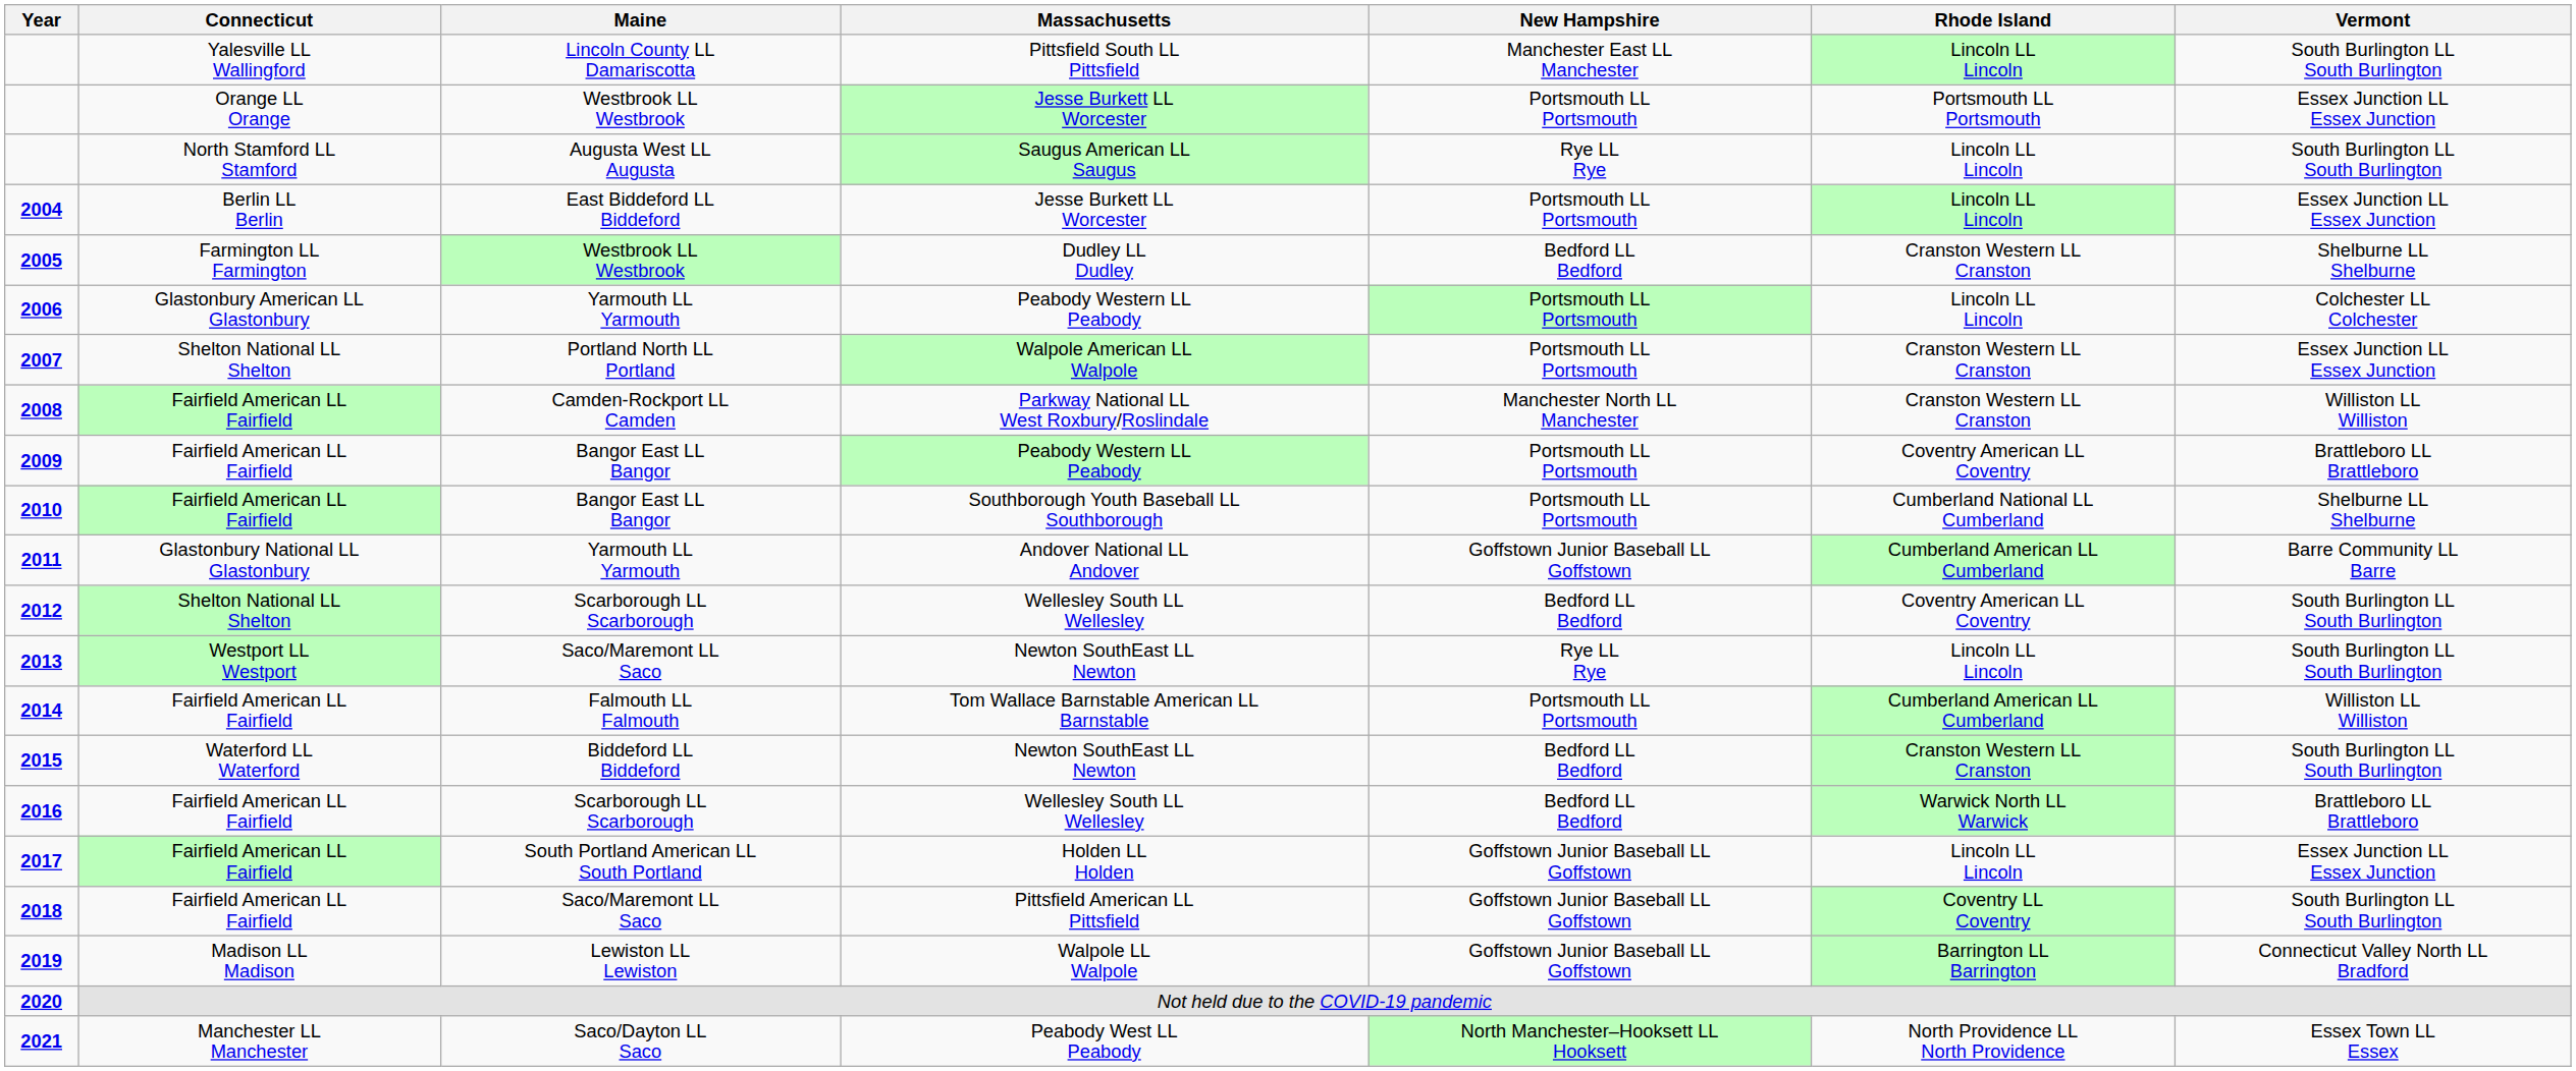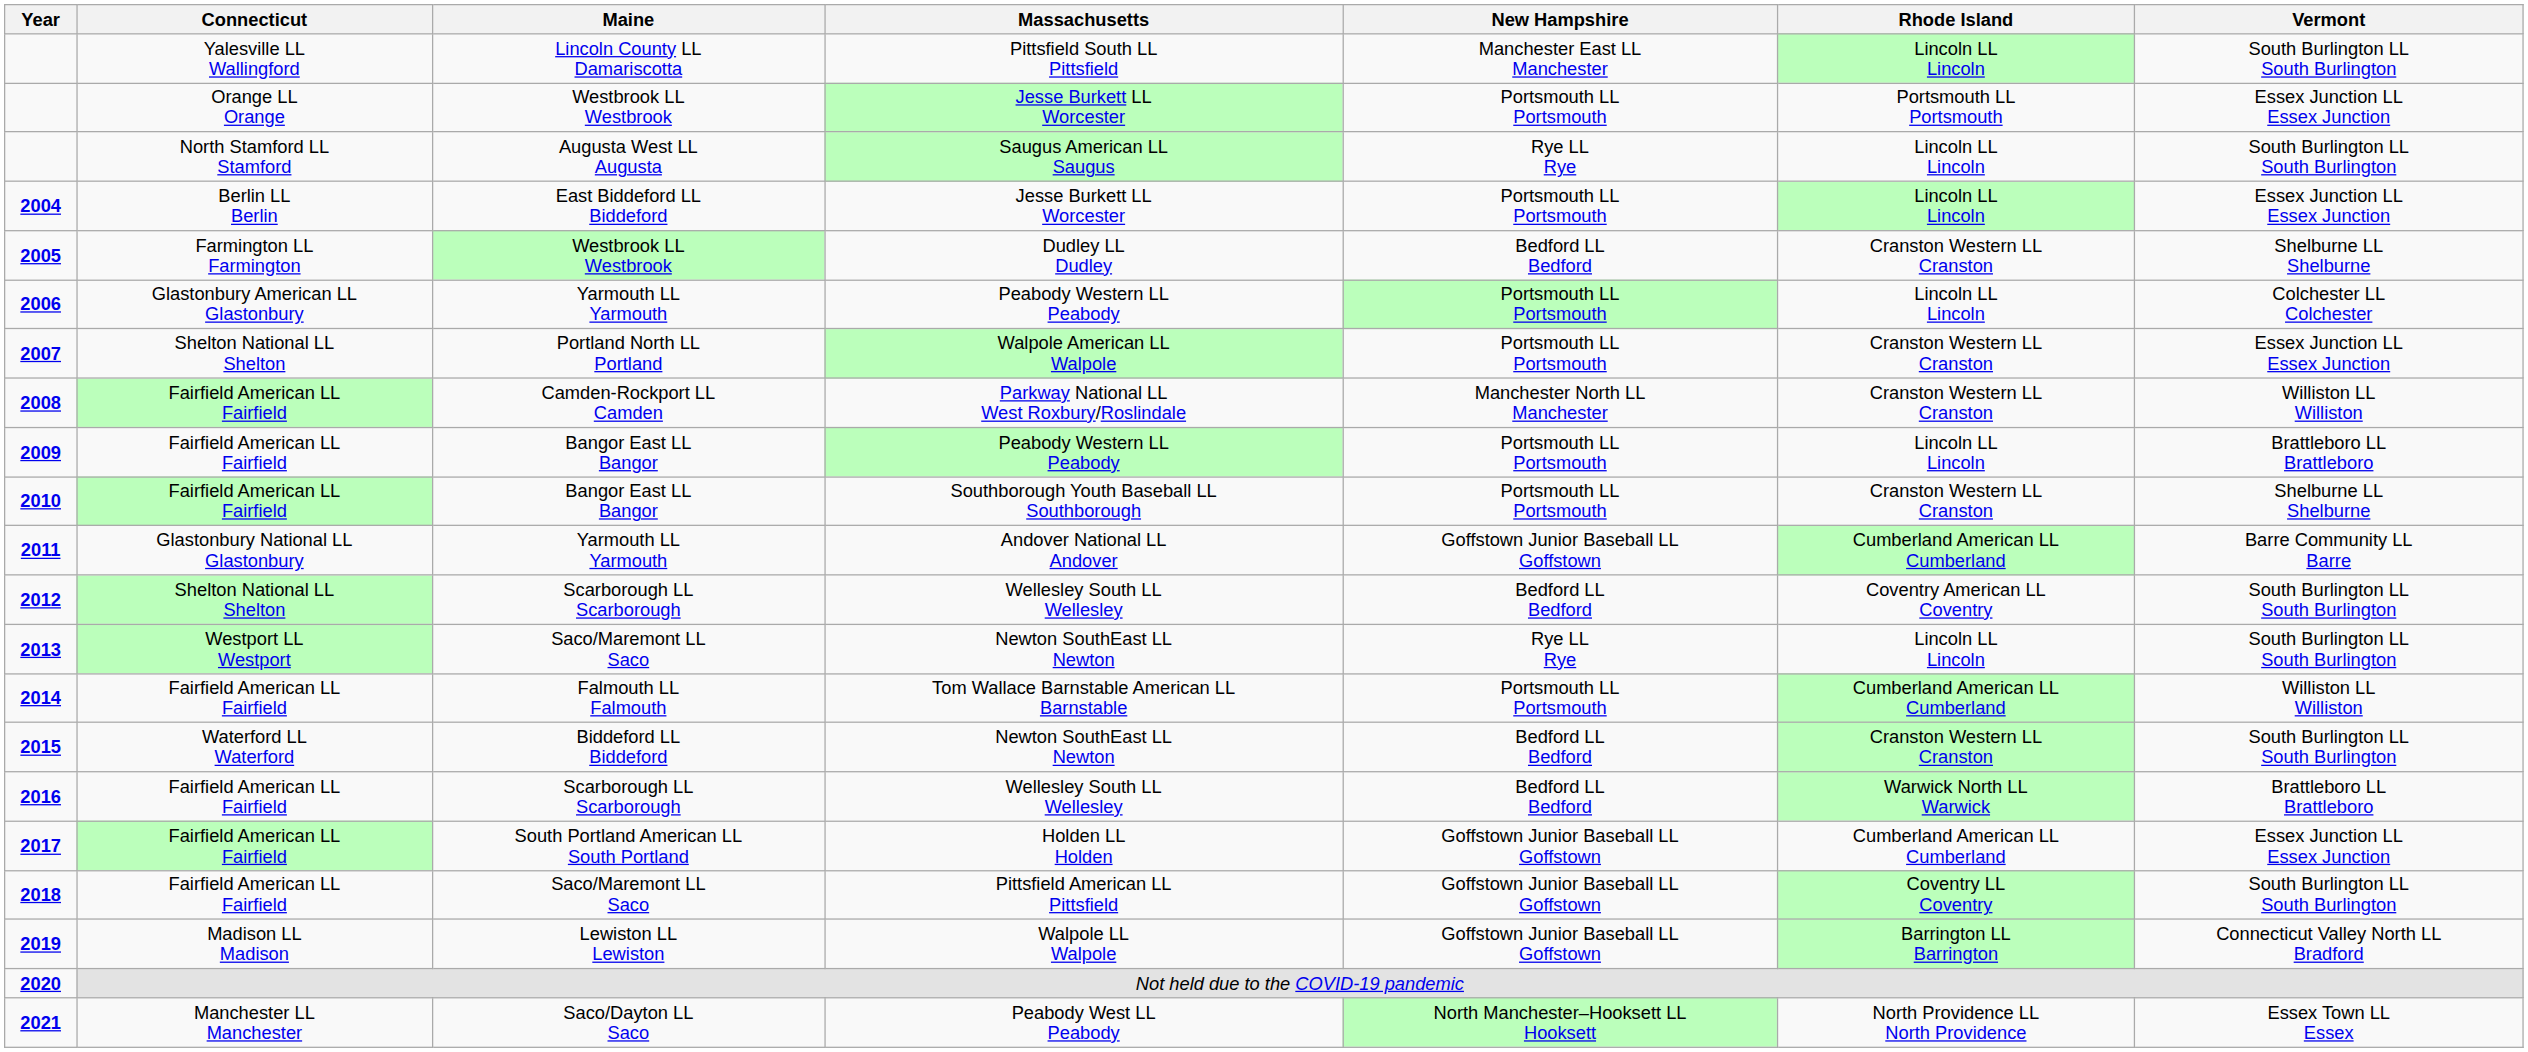 <table class="wikitable" width="100%" style="font-size:90%; text-align:center;">
 <tr>
 <th width="50">Year</th>
 <th> Connecticut</th>
 <th> Maine</th>
 <th> Massachusetts</th>
 <th> New Hampshire</th>
 <th> Rhode Island</th>
 <th> Vermont</th>
 </tr>
 <tr>
 <td><strong></strong></td>
 <td>Yalesville LL<br><a href='#'>Wallingford</a></td>
 <td><a href='#'>Lincoln County</a> LL<br><a href='#'>Damariscotta</a></td>
 <td>Pittsfield South LL<br><a href='#'>Pittsfield</a></td>
 <td>Manchester East LL<br><a href='#'>Manchester</a></td>
 <td style="background:#bfb;">Lincoln LL<br><a href='#'>Lincoln</a></td>
 <td>South Burlington LL<br><a href='#'>South Burlington</a></td>
 </tr>
 <tr>
 <td><strong></strong></td>
 <td>Orange LL<br><a href='#'>Orange</a></td>
 <td>Westbrook LL<br><a href='#'>Westbrook</a></td>
 <td style="background:#bfb;"><a href='#'>Jesse Burkett</a> LL<br><a href='#'>Worcester</a></td>
 <td>Portsmouth LL<br><a href='#'>Portsmouth</a></td>
 <td>Portsmouth LL<br><a href='#'>Portsmouth</a></td>
 <td>Essex Junction LL<br><a href='#'>Essex Junction</a></td>
 </tr>
 <tr>
 <td><strong></strong></td>
 <td>North Stamford LL<br><a href='#'>Stamford</a></td>
 <td>Augusta West LL<br><a href='#'>Augusta</a></td>
 <td style="background:#bfb;">Saugus American LL<br><a href='#'>Saugus</a></td>
 <td>Rye LL<br><a href='#'>Rye</a></td>
 <td>Lincoln LL<br><a href='#'>Lincoln</a></td>
 <td>South Burlington LL<br><a href='#'>South Burlington</a></td>
 </tr>
 <tr>
 <td><strong><a href='#'>2004</a></strong></td>
 <td>Berlin LL<br><a href='#'>Berlin</a></td>
 <td>East Biddeford LL<br><a href='#'>Biddeford</a></td>
 <td>Jesse Burkett LL<br><a href='#'>Worcester</a></td>
 <td>Portsmouth LL<br><a href='#'>Portsmouth</a></td>
 <td style="background:#bfb;">Lincoln LL<br><a href='#'>Lincoln</a></td>
 <td>Essex Junction LL<br><a href='#'>Essex Junction</a></td>
 </tr>
 <tr>
 <td><strong><a href='#'>2005</a></strong></td>
 <td>Farmington LL<br><a href='#'>Farmington</a></td>
 <td style="background:#bfb;">Westbrook LL<br><a href='#'>Westbrook</a></td>
 <td>Dudley LL<br><a href='#'>Dudley</a></td>
 <td>Bedford LL<br><a href='#'>Bedford</a></td>
 <td>Cranston Western LL<br><a href='#'>Cranston</a></td>
 <td>Shelburne LL<br><a href='#'>Shelburne</a></td>
 </tr>
 <tr>
 <td><strong><a href='#'>2006</a></strong></td>
 <td>Glastonbury American LL<br><a href='#'>Glastonbury</a></td>
 <td>Yarmouth LL<br><a href='#'>Yarmouth</a></td>
 <td>Peabody Western LL<br><a href='#'>Peabody</a></td>
 <td style="background:#bfb;">Portsmouth LL<br><a href='#'>Portsmouth</a></td>
 <td>Lincoln LL<br><a href='#'>Lincoln</a></td>
 <td>Colchester LL<br><a href='#'>Colchester</a></td>
 </tr>
 <tr>
 <td><strong><a href='#'>2007</a></strong></td>
 <td>Shelton National LL<br><a href='#'>Shelton</a></td>
 <td>Portland North LL<br><a href='#'>Portland</a></td>
 <td style="background:#bfb;">Walpole American LL<br><a href='#'>Walpole</a></td>
 <td>Portsmouth LL<br><a href='#'>Portsmouth</a></td>
 <td>Cranston Western LL<br><a href='#'>Cranston</a></td>
 <td>Essex Junction LL<br><a href='#'>Essex Junction</a></td>
 </tr>
 <tr>
 <td><strong><a href='#'>2008</a></strong></td>
 <td style="background:#bfb;">Fairfield American LL<br><a href='#'>Fairfield</a></td>
 <td>Camden-Rockport LL<br><a href='#'>Camden</a></td>
 <td><a href='#'>Parkway</a> National LL<br><a href='#'>West Roxbury</a>/<a href='#'>Roslindale</a></td>
 <td>Manchester North LL<br><a href='#'>Manchester</a></td>
 <td>Cranston Western LL<br><a href='#'>Cranston</a></td>
 <td>Williston LL<br><a href='#'>Williston</a></td>
 </tr>
 <tr>
 <td><strong><a href='#'>2009</a></strong></td>
 <td>Fairfield American LL<br><a href='#'>Fairfield</a></td>
 <td>Bangor East LL<br><a href='#'>Bangor</a></td>
 <td style="background:#bfb;">Peabody Western LL<br><a href='#'>Peabody</a></td>
 <td>Portsmouth LL<br><a href='#'>Portsmouth</a></td>
-<td>Coventry American LL<br><a href='#'>Coventry</a></td>
+<td>Lincoln LL<br><a href='#'>Lincoln</a></td>
 <td>Brattleboro LL<br><a href='#'>Brattleboro</a></td>
 </tr>
 <tr>
 <td><strong><a href='#'>2010</a></strong></td>
 <td style="background:#bfb;">Fairfield American LL<br><a href='#'>Fairfield</a></td>
 <td>Bangor East LL<br><a href='#'>Bangor</a></td>
 <td>Southborough Youth Baseball LL<br><a href='#'>Southborough</a></td>
 <td>Portsmouth LL<br><a href='#'>Portsmouth</a></td>
-<td>Cumberland National LL<br><a href='#'>Cumberland</a></td>
+<td>Cranston Western LL<br><a href='#'>Cranston</a></td>
 <td>Shelburne LL<br><a href='#'>Shelburne</a></td>
 </tr>
 <tr>
 <td><strong><a href='#'>2011</a></strong></td>
 <td>Glastonbury National LL<br><a href='#'>Glastonbury</a></td>
 <td>Yarmouth LL<br><a href='#'>Yarmouth</a></td>
 <td>Andover National LL<br><a href='#'>Andover</a></td>
 <td>Goffstown Junior Baseball LL<br><a href='#'>Goffstown</a></td>
 <td style="background:#bfb;">Cumberland American LL<br><a href='#'>Cumberland</a></td>
 <td>Barre Community LL<br><a href='#'>Barre</a></td>
 </tr>
 <tr>
 <td><strong><a href='#'>2012</a></strong></td>
 <td style="background:#bfb;">Shelton National LL<br><a href='#'>Shelton</a></td>
 <td>Scarborough LL<br><a href='#'>Scarborough</a></td>
 <td>Wellesley South LL<br><a href='#'>Wellesley</a></td>
 <td>Bedford LL<br><a href='#'>Bedford</a></td>
 <td>Coventry American LL<br><a href='#'>Coventry</a></td>
 <td>South Burlington LL<br><a href='#'>South Burlington</a></td>
 </tr>
 <tr>
 <td><strong><a href='#'>2013</a></strong></td>
 <td style="background:#bfb;">Westport LL<br><a href='#'>Westport</a></td>
 <td>Saco/Maremont LL<br><a href='#'>Saco</a></td>
 <td>Newton SouthEast LL<br><a href='#'>Newton</a></td>
 <td>Rye LL<br><a href='#'>Rye</a></td>
 <td>Lincoln LL<br><a href='#'>Lincoln</a></td>
 <td>South Burlington LL<br><a href='#'>South Burlington</a></td>
 </tr>
 <tr>
 <td><strong><a href='#'>2014</a></strong></td>
 <td>Fairfield American LL<br><a href='#'>Fairfield</a></td>
 <td>Falmouth LL<br><a href='#'>Falmouth</a></td>
 <td>Tom Wallace Barnstable American LL<br><a href='#'>Barnstable</a></td>
 <td>Portsmouth LL<br><a href='#'>Portsmouth</a></td>
 <td style="background:#bfb;">Cumberland American LL<br><a href='#'>Cumberland</a></td>
 <td>Williston LL<br><a href='#'>Williston</a></td>
 </tr>
 <tr>
 <td><strong><a href='#'>2015</a></strong></td>
 <td>Waterford LL<br><a href='#'>Waterford</a></td>
 <td>Biddeford LL<br><a href='#'>Biddeford</a></td>
 <td>Newton SouthEast LL<br><a href='#'>Newton</a></td>
 <td>Bedford LL<br><a href='#'>Bedford</a></td>
 <td style="background:#bfb;">Cranston Western LL<br><a href='#'>Cranston</a></td>
 <td>South Burlington LL<br><a href='#'>South Burlington</a></td>
 </tr>
 <tr>
 <td><strong><a href='#'>2016</a></strong></td>
 <td>Fairfield American LL<br><a href='#'>Fairfield</a></td>
 <td>Scarborough LL<br><a href='#'>Scarborough</a></td>
 <td>Wellesley South LL<br><a href='#'>Wellesley</a></td>
 <td>Bedford LL<br><a href='#'>Bedford</a></td>
 <td style="background:#bfb;">Warwick North LL<br><a href='#'>Warwick</a></td>
 <td>Brattleboro LL<br><a href='#'>Brattleboro</a></td>
 </tr>
 <tr>
 <td><strong><a href='#'>2017</a></strong></td>
 <td style="background:#bfb;">Fairfield American LL<br><a href='#'>Fairfield</a></td>
 <td>South Portland American LL<br><a href='#'>South Portland</a></td>
 <td>Holden LL<br><a href='#'>Holden</a></td>
 <td>Goffstown Junior Baseball LL<br> <a href='#'>Goffstown</a></td>
-<td>Lincoln LL<br><a href='#'>Lincoln</a></td>
+<td>Cumberland American LL<br><a href='#'>Cumberland</a></td>
 <td>Essex Junction LL<br><a href='#'>Essex Junction</a></td>
 </tr>
 <tr>
 <td><strong><a href='#'>2018</a></strong></td>
 <td>Fairfield American LL<br><a href='#'>Fairfield</a></td>
 <td>Saco/Maremont LL<br><a href='#'>Saco</a></td>
 <td>Pittsfield American LL<br><a href='#'>Pittsfield</a></td>
 <td>Goffstown Junior Baseball LL<br> <a href='#'>Goffstown</a></td>
 <td style="background:#bfb;">Coventry LL<br><a href='#'>Coventry</a></td>
 <td>South Burlington LL<br><a href='#'>South Burlington</a></td>
 </tr>
 <tr>
 <td><strong><a href='#'>2019</a></strong></td>
 <td>Madison LL<br><a href='#'>Madison</a></td>
 <td>Lewiston LL<br><a href='#'>Lewiston</a></td>
 <td>Walpole LL<br><a href='#'>Walpole</a></td>
 <td>Goffstown Junior Baseball LL<br> <a href='#'>Goffstown</a></td>
 <td style="background:#bfb;">Barrington LL<br><a href='#'>Barrington</a></td>
 <td>Connecticut Valley North LL<br><a href='#'>Bradford</a></td>
 </tr>
 <tr>
 <td><strong><a href='#'>2020</a></strong></td>
 <td colspan=8; style="background:#e3e3e3;"><em>Not held due to the <a href='#'>COVID-19 pandemic</a></em></td>
 </tr>
 <tr>
 <td><strong><a href='#'>2021</a></strong></td>
 <td>Manchester LL<br><a href='#'>Manchester</a></td>
 <td>Saco/Dayton LL<br><a href='#'>Saco</a></td>
 <td>Peabody West LL<br><a href='#'>Peabody</a></td>
 <td style="background:#bfb;">North Manchester–Hooksett LL<br> <a href='#'>Hooksett</a></td>
 <td>North Providence LL<br><a href='#'>North Providence</a></td>
 <td>Essex Town LL<br><a href='#'>Essex</a></td>
 </tr>
 </table>
